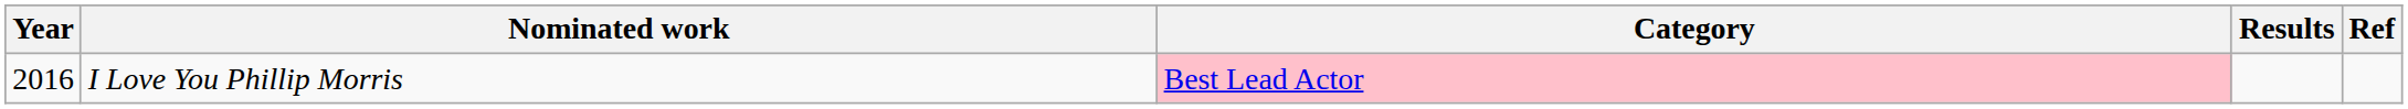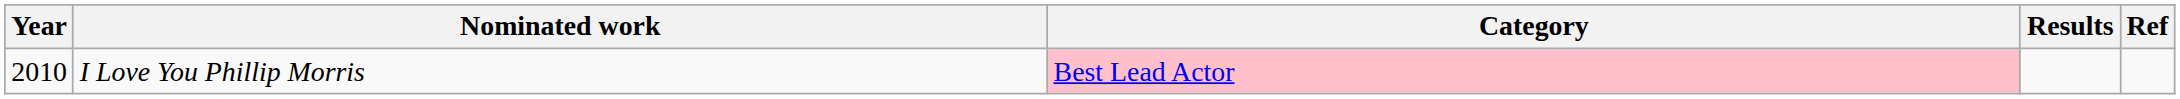 <table class="wikitable">
 <tr>
 <th scope="col" style="width:1em;">Year</th>
 <th scope="col" style="width:35em;">Nominated work</th>
 <th scope="col" style="width:35em;">Category</th>
 <th scope="col" style="width:1em;">Results</th>
 <th scope="col" style="width:1em;">Ref</th>
 </tr>
 <tr>
-<td>2016</td>
+<td>2010</td>
 <td><em>I Love You Phillip Morris</em></td>
 <td style="background: pink;"><a href='#'>Best Lead Actor</a></td>
 <td></td>
 <td></td>
 </tr>
 </table>
